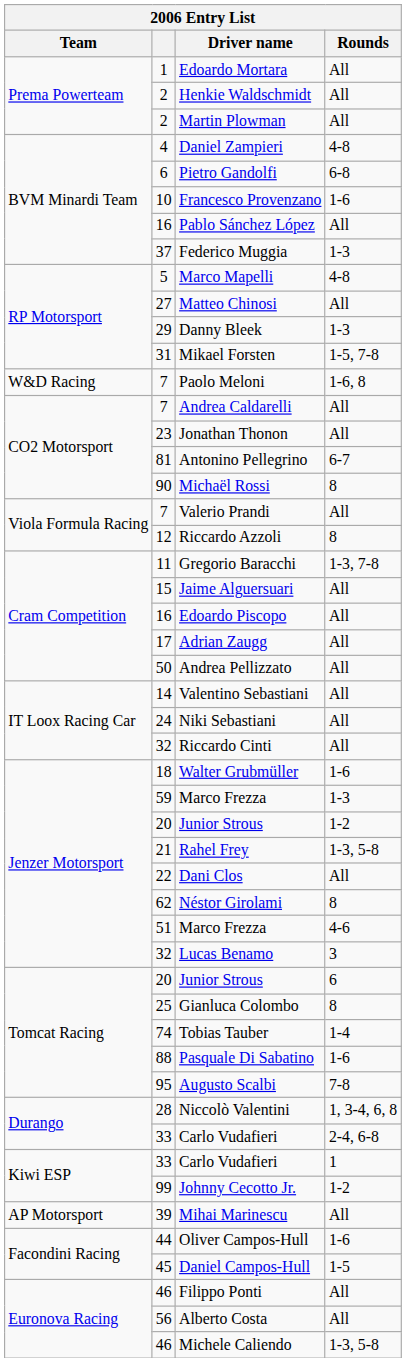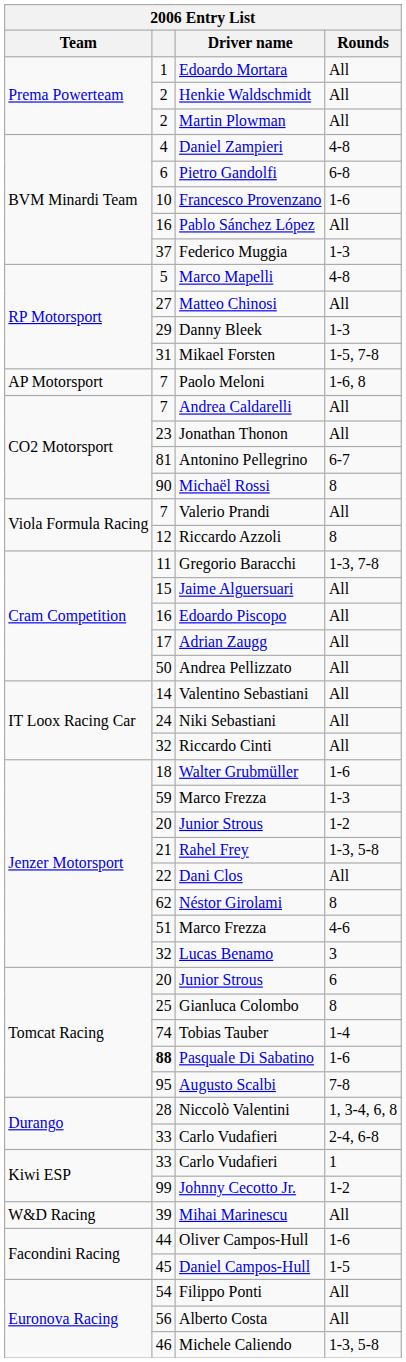 <table class="wikitable" style="font-size:85%">
 <tr>
 <th colspan=4>2006 Entry List</th>
 </tr>
 <tr>
 <th>Team</th>
 <th></th>
 <th>Driver name</th>
 <th>Rounds</th>
 </tr>
 <tr>
 <td rowspan=3 nowrap> <a href='#'>Prema Powerteam</a></td>
 <td align=center>1</td>
 <td nowrap> <a href='#'>Edoardo Mortara</a></td>
 <td>All</td>
 </tr>
 <tr>
 <td align=center>2</td>
 <td nowrap> <a href='#'>Henkie Waldschmidt</a></td>
 <td>All</td>
 </tr>
 <tr>
 <td align=center>2</td>
 <td nowrap> <a href='#'>Martin Plowman</a></td>
 <td>All</td>
 </tr>
 <tr>
 <td rowspan=5 nowrap> BVM Minardi Team</td>
 <td align=center>4</td>
 <td nowrap> <a href='#'>Daniel Zampieri</a></td>
 <td>4-8</td>
 </tr>
 <tr>
 <td align=center>6</td>
 <td nowrap> <a href='#'>Pietro Gandolfi</a></td>
 <td>6-8</td>
 </tr>
 <tr>
 <td align=center>10</td>
 <td nowrap> <a href='#'>Francesco Provenzano</a></td>
 <td>1-6</td>
 </tr>
 <tr>
 <td align=center>16</td>
 <td nowrap> <a href='#'>Pablo Sánchez López</a></td>
 <td>All</td>
 </tr>
 <tr>
 <td align=center>37</td>
 <td nowrap> Federico Muggia</td>
 <td>1-3</td>
 </tr>
 <tr>
 <td rowspan=4 nowrap> <a href='#'>RP Motorsport</a></td>
 <td align=center>5</td>
 <td nowrap> <a href='#'>Marco Mapelli</a></td>
 <td>4-8</td>
 </tr>
 <tr>
 <td align=center>27</td>
 <td nowrap> <a href='#'>Matteo Chinosi</a></td>
 <td>All</td>
 </tr>
 <tr>
 <td align=center>29</td>
 <td nowrap> Danny Bleek</td>
 <td>1-3</td>
 </tr>
 <tr>
 <td align=center>31</td>
 <td nowrap> Mikael Forsten</td>
 <td>1-5, 7-8</td>
 </tr>
 <tr>
-<td nowrap> W&D Racing</td>
+<td nowrap> AP Motorsport</td>
 <td align=center>7</td>
 <td nowrap> Paolo Meloni</td>
 <td>1-6, 8</td>
 </tr>
 <tr>
 <td rowspan=4 nowrap> CO2 Motorsport</td>
 <td align=center>7</td>
 <td nowrap> <a href='#'>Andrea Caldarelli</a></td>
 <td>All</td>
 </tr>
 <tr>
 <td align=center>23</td>
 <td nowrap> Jonathan Thonon</td>
 <td>All</td>
 </tr>
 <tr>
 <td align=center>81</td>
 <td nowrap> Antonino Pellegrino</td>
 <td>6-7</td>
 </tr>
 <tr>
 <td align=center>90</td>
 <td nowrap> <a href='#'>Michaël Rossi</a></td>
 <td>8</td>
 </tr>
 <tr>
 <td rowspan=2 nowrap> Viola Formula Racing</td>
 <td align=center>7</td>
 <td nowrap> Valerio Prandi</td>
 <td>All</td>
 </tr>
 <tr>
 <td align=center>12</td>
 <td nowrap> Riccardo Azzoli</td>
 <td>8</td>
 </tr>
 <tr>
 <td rowspan=5 nowrap> <a href='#'>Cram Competition</a></td>
 <td align=center>11</td>
 <td nowrap> Gregorio Baracchi</td>
 <td>1-3, 7-8</td>
 </tr>
 <tr>
 <td align=center>15</td>
 <td nowrap> <a href='#'>Jaime Alguersuari</a></td>
 <td>All</td>
 </tr>
 <tr>
 <td align=center>16</td>
 <td nowrap> <a href='#'>Edoardo Piscopo</a></td>
 <td>All</td>
 </tr>
 <tr>
 <td align=center>17</td>
 <td nowrap> <a href='#'>Adrian Zaugg</a></td>
 <td>All</td>
 </tr>
 <tr>
 <td align=center>50</td>
 <td nowrap> Andrea Pellizzato</td>
 <td>All</td>
 </tr>
 <tr>
 <td rowspan=3 nowrap> IT Loox Racing Car</td>
 <td align=center>14</td>
 <td nowrap> Valentino Sebastiani</td>
 <td>All</td>
 </tr>
 <tr>
 <td align=center>24</td>
 <td nowrap> Niki Sebastiani</td>
 <td>All</td>
 </tr>
 <tr>
 <td align=center>32</td>
 <td nowrap> Riccardo Cinti</td>
 <td>All</td>
 </tr>
 <tr>
 <td rowspan=8 nowrap> <a href='#'>Jenzer Motorsport</a></td>
 <td align=center>18</td>
 <td nowrap> <a href='#'>Walter Grubmüller</a></td>
 <td>1-6</td>
 </tr>
 <tr>
 <td align=center>59</td>
 <td nowrap> Marco Frezza</td>
 <td>1-3</td>
 </tr>
 <tr>
 <td align=center>20</td>
 <td nowrap> <a href='#'>Junior Strous</a></td>
 <td>1-2</td>
 </tr>
 <tr>
 <td align=center>21</td>
 <td nowrap> <a href='#'>Rahel Frey</a></td>
 <td>1-3, 5-8</td>
 </tr>
 <tr>
 <td align=center>22</td>
 <td nowrap> <a href='#'>Dani Clos</a></td>
 <td>All</td>
 </tr>
 <tr>
 <td align=center>62</td>
 <td nowrap> <a href='#'>Néstor Girolami</a></td>
 <td>8</td>
 </tr>
 <tr>
 <td align=center>51</td>
 <td nowrap> Marco Frezza</td>
 <td>4-6</td>
 </tr>
 <tr>
 <td align=center>32</td>
 <td nowrap> <a href='#'>Lucas Benamo</a></td>
 <td>3</td>
 </tr>
 <tr>
 <td rowspan=5 nowrap> Tomcat Racing</td>
 <td align=center>20</td>
 <td nowrap> <a href='#'>Junior Strous</a></td>
 <td>6</td>
 </tr>
 <tr>
 <td align=center>25</td>
 <td nowrap> Gianluca Colombo</td>
 <td>8</td>
 </tr>
 <tr>
 <td align=center>74</td>
 <td nowrap> Tobias Tauber</td>
 <td>1-4</td>
 </tr>
 <tr>
-<td align=center>88</td>
+<td align=center><strong>88</strong></td>
 <td nowrap> <a href='#'>Pasquale Di Sabatino</a></td>
 <td>1-6</td>
 </tr>
 <tr>
 <td align=center>95</td>
 <td nowrap> <a href='#'>Augusto Scalbi</a></td>
 <td>7-8</td>
 </tr>
 <tr>
 <td rowspan=2 nowrap> <a href='#'>Durango</a></td>
 <td align=center>28</td>
 <td nowrap> Niccolò Valentini</td>
 <td>1, 3-4, 6, 8</td>
 </tr>
 <tr>
 <td align=center>33</td>
 <td nowrap> Carlo Vudafieri</td>
 <td>2-4, 6-8</td>
 </tr>
 <tr>
 <td rowspan=2 nowrap> Kiwi ESP</td>
 <td align=center>33</td>
 <td nowrap> Carlo Vudafieri</td>
 <td>1</td>
 </tr>
 <tr>
 <td align=center>99</td>
 <td nowrap> <a href='#'>Johnny Cecotto Jr.</a></td>
 <td>1-2</td>
 </tr>
 <tr>
-<td nowrap> AP Motorsport</td>
+<td nowrap> W&D Racing</td>
 <td align=center>39</td>
 <td nowrap> <a href='#'>Mihai Marinescu</a></td>
 <td>All</td>
 </tr>
 <tr>
 <td rowspan=2 nowrap> Facondini Racing</td>
 <td align=center>44</td>
 <td nowrap> Oliver Campos-Hull</td>
 <td>1-6</td>
 </tr>
 <tr>
 <td align=center>45</td>
 <td nowrap> <a href='#'>Daniel Campos-Hull</a></td>
 <td>1-5</td>
 </tr>
 <tr>
 <td rowspan=3 nowrap> <a href='#'>Euronova Racing</a></td>
-<td align=center>46</td>
+<td align=center>54</td>
 <td nowrap> Filippo Ponti</td>
 <td>All</td>
 </tr>
 <tr>
 <td align=center>56</td>
 <td nowrap> Alberto Costa</td>
 <td>All</td>
 </tr>
 <tr>
 <td align=center>46</td>
 <td nowrap> Michele Caliendo</td>
 <td>1-3, 5-8</td>
 </tr>
 <tr>
 </tr>
 </table>
